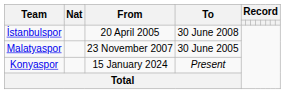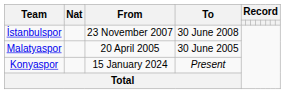 <table class="wikitable" style="text-align:center">
 <tr>
 <th rowspan="2">Team</th>
 <th rowspan="2">Nat</th>
 <th rowspan="2">From</th>
 <th rowspan="2">To</th>
 <th colspan="8">Record</th>
 </tr>
 <tr>
 <th></th>
 <th></th>
 <th></th>
 <th></th>
 <th></th>
 <th></th>
 <th></th>
 <th></th>
 </tr>
 <tr>
 <td><a href='#'>İstanbulspor</a></td>
 <td></td>
-<td>20 April 2005</td>
+<td>23 November 2007</td>
 <td>30 June 2008<br></td>
 </tr>
 <tr>
 <td><a href='#'>Malatyaspor</a></td>
 <td></td>
-<td>23 November 2007</td>
+<td>20 April 2005</td>
 <td>30 June 2005<br></td>
 </tr>
 <tr>
 <td><a href='#'>Konyaspor</a></td>
 <td></td>
 <td>15 January 2024</td>
 <td><em>Present</em><br></td>
 </tr>
 <tr>
 <th colspan="4">Total<br></th>
 </tr>
 </table>
